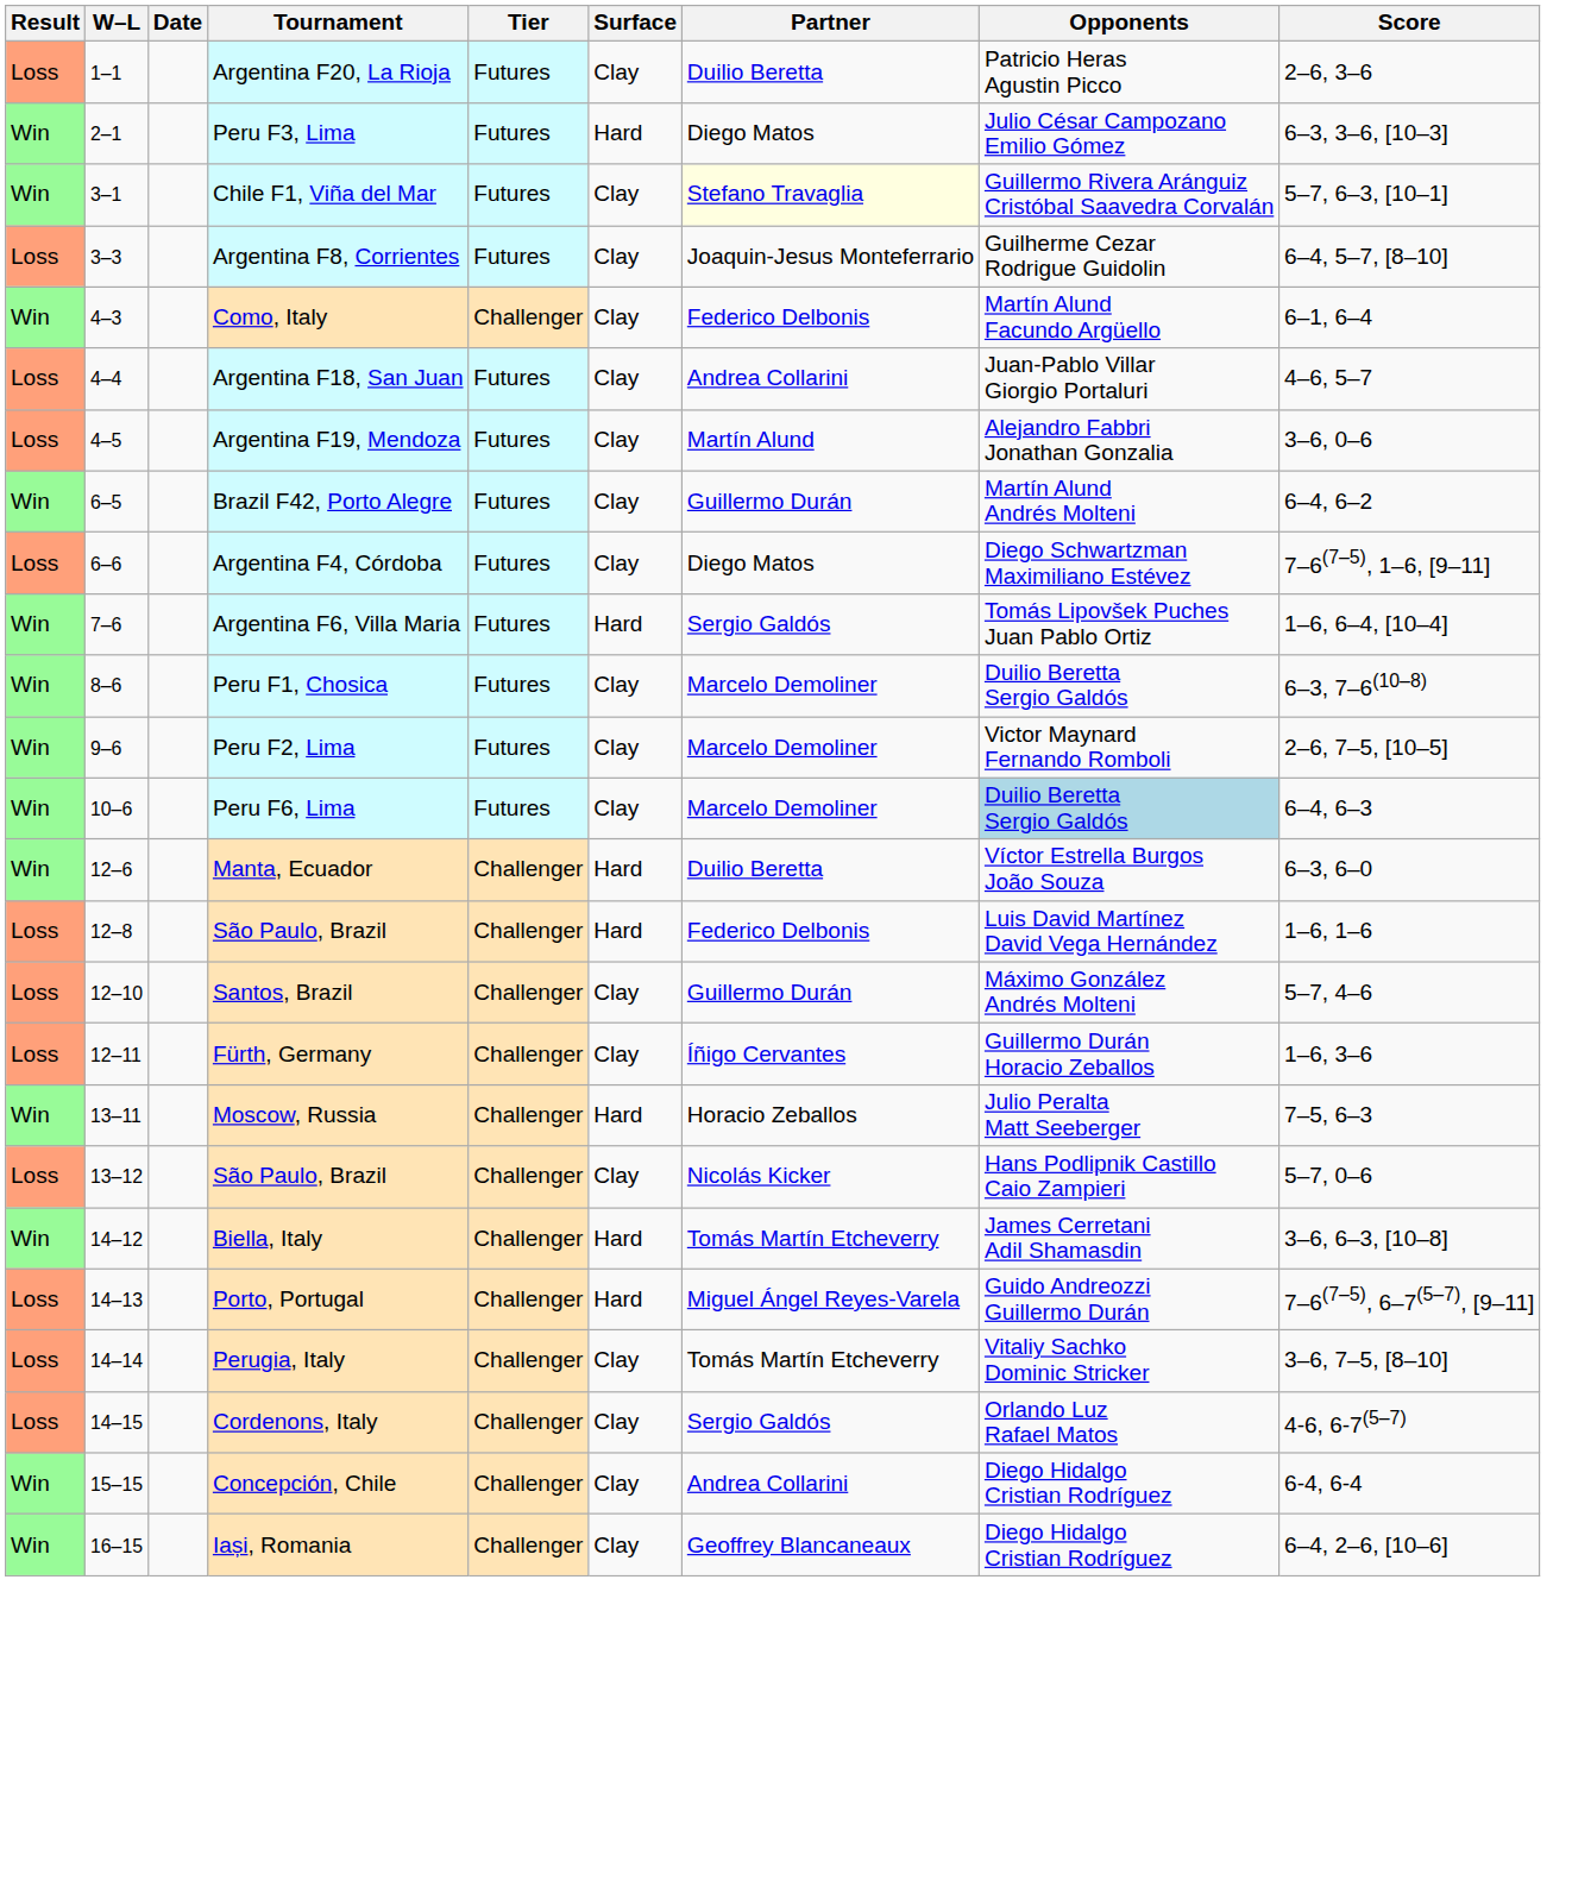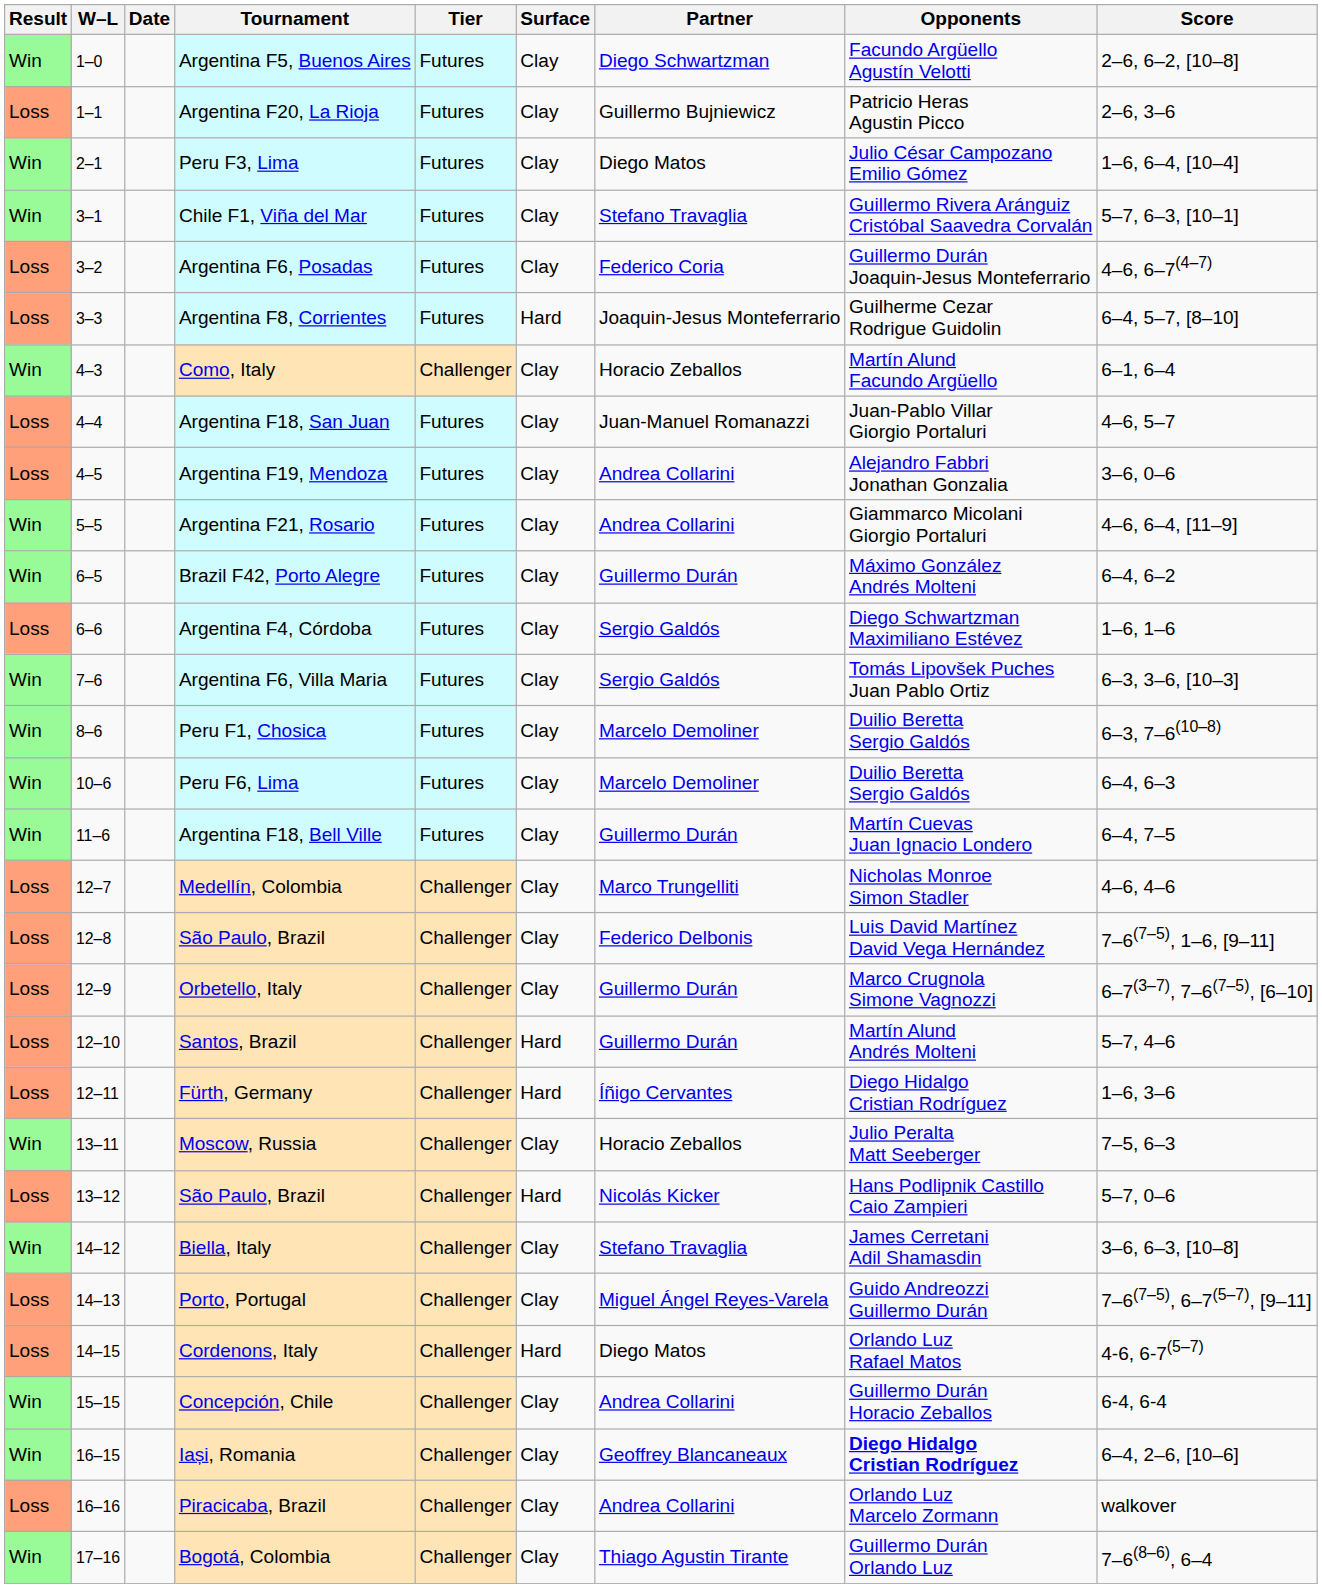 <table class="sortable wikitable">
 <tr>
 <th>Result</th>
 <th class="unsortable">W–L</th>
 <th>Date</th>
 <th>Tournament</th>
 <th>Tier</th>
 <th>Surface</th>
 <th>Partner</th>
 <th>Opponents</th>
 <th class="unsortable">Score</th>
 </tr>
 <tr>
+<td bgcolor=98FB98>Win</td>
+<td><small>1–0</small></td>
+<td></td>
+<td style="background:#cffcff;">Argentina F5, <a href='#'>Buenos Aires</a></td>
+<td style="background:#cffcff;">Futures</td>
+<td>Clay</td>
+<td> <a href='#'>Diego Schwartzman</a></td>
+<td> <a href='#'>Facundo Argüello</a> <br> <a href='#'>Agustín Velotti</a></td>
+<td>2–6, 6–2, [10–8]</td>
+</tr>
+<tr>
 <td bgcolor=FFA07A>Loss</td>
 <td><small>1–1</small></td>
 <td></td>
 <td style="background:#cffcff;">Argentina F20, <a href='#'>La Rioja</a></td>
 <td style="background:#cffcff;">Futures</td>
 <td>Clay</td>
-<td> <a href='#'>Duilio Beretta</a></td>
+<td> Guillermo Bujniewicz</td>
 <td> Patricio Heras <br> Agustin Picco</td>
 <td>2–6, 3–6</td>
 </tr>
 <tr>
 <td bgcolor=98FB98>Win</td>
 <td><small>2–1</small></td>
 <td></td>
 <td style="background:#cffcff;">Peru F3, <a href='#'>Lima</a></td>
 <td style="background:#cffcff;">Futures</td>
-<td>Hard</td>
+<td>Clay</td>
 <td> Diego Matos</td>
 <td> <a href='#'>Julio César Campozano</a> <br> <a href='#'>Emilio Gómez</a></td>
-<td>6–3, 3–6, [10–3]</td>
+<td>1–6, 6–4, [10–4]</td>
 </tr>
 <tr>
 <td bgcolor=98FB98>Win</td>
 <td><small>3–1</small></td>
 <td></td>
 <td style="background:#cffcff;">Chile F1, <a href='#'>Viña del Mar</a></td>
 <td style="background:#cffcff;">Futures</td>
 <td>Clay</td>
-<td style="background: lightyellow;"> <a href='#'>Stefano Travaglia</a></td>
+<td> <a href='#'>Stefano Travaglia</a></td>
 <td> <a href='#'>Guillermo Rivera Aránguiz</a> <br> <a href='#'>Cristóbal Saavedra Corvalán</a></td>
 <td>5–7, 6–3, [10–1]</td>
+</tr>
+<tr>
+<td bgcolor=FFA07A>Loss</td>
+<td><small>3–2</small></td>
+<td></td>
+<td style="background:#cffcff;">Argentina F6, <a href='#'>Posadas</a></td>
+<td style="background:#cffcff;">Futures</td>
+<td>Clay</td>
+<td> <a href='#'>Federico Coria</a></td>
+<td> <a href='#'>Guillermo Durán</a> <br> Joaquin-Jesus Monteferrario</td>
+<td>4–6, 6–7<sup>(4–7)</sup></td>
 </tr>
 <tr>
 <td bgcolor=FFA07A>Loss</td>
 <td><small>3–3</small></td>
 <td></td>
 <td style="background:#cffcff;">Argentina F8, <a href='#'>Corrientes</a></td>
 <td style="background:#cffcff;">Futures</td>
-<td>Clay</td>
+<td>Hard</td>
 <td> Joaquin-Jesus Monteferrario</td>
 <td> Guilherme Cezar <br> Rodrigue Guidolin</td>
 <td>6–4, 5–7, [8–10]</td>
 </tr>
 <tr>
 <td bgcolor=98FB98>Win</td>
 <td><small>4–3</small></td>
 <td></td>
 <td style="background:moccasin;"><a href='#'>Como</a>, Italy</td>
 <td style="background:moccasin;">Challenger</td>
 <td>Clay</td>
-<td> <a href='#'>Federico Delbonis</a></td>
+<td> Horacio Zeballos</td>
 <td> <a href='#'>Martín Alund</a> <br> <a href='#'>Facundo Argüello</a></td>
 <td>6–1, 6–4</td>
 </tr>
 <tr>
 <td bgcolor=FFA07A>Loss</td>
 <td><small>4–4</small></td>
 <td></td>
 <td style="background:#cffcff;">Argentina F18, <a href='#'>San Juan</a></td>
 <td style="background:#cffcff;">Futures</td>
 <td>Clay</td>
-<td> <a href='#'>Andrea Collarini</a></td>
+<td> Juan-Manuel Romanazzi</td>
 <td> Juan-Pablo Villar <br> Giorgio Portaluri</td>
 <td>4–6, 5–7</td>
 </tr>
 <tr>
 <td bgcolor=FFA07A>Loss</td>
 <td><small>4–5</small></td>
 <td></td>
 <td style="background:#cffcff;">Argentina F19, <a href='#'>Mendoza</a></td>
 <td style="background:#cffcff;">Futures</td>
 <td>Clay</td>
-<td> <a href='#'>Martín Alund</a></td>
+<td> <a href='#'>Andrea Collarini</a></td>
 <td> <a href='#'>Alejandro Fabbri</a> <br> Jonathan Gonzalia</td>
 <td>3–6, 0–6</td>
+</tr>
+<tr>
+<td bgcolor=98FB98>Win</td>
+<td><small>5–5</small></td>
+<td></td>
+<td style="background:#cffcff;">Argentina F21, <a href='#'>Rosario</a></td>
+<td style="background:#cffcff;">Futures</td>
+<td>Clay</td>
+<td> <a href='#'>Andrea Collarini</a></td>
+<td> Giammarco Micolani <br> Giorgio Portaluri</td>
+<td>4–6, 6–4, [11–9]</td>
 </tr>
 <tr>
 <td bgcolor=98FB98>Win</td>
 <td><small>6–5</small></td>
 <td></td>
 <td style="background:#cffcff;">Brazil F42, <a href='#'>Porto Alegre</a></td>
 <td style="background:#cffcff;">Futures</td>
 <td>Clay</td>
 <td> <a href='#'>Guillermo Durán</a></td>
-<td> <a href='#'>Martín Alund</a> <br> <a href='#'>Andrés Molteni</a></td>
+<td> <a href='#'>Máximo González</a><br> <a href='#'>Andrés Molteni</a></td>
 <td>6–4, 6–2</td>
 </tr>
 <tr>
 <td bgcolor=FFA07A>Loss</td>
 <td><small>6–6</small></td>
 <td></td>
 <td style="background:#cffcff;">Argentina F4, Córdoba</td>
 <td style="background:#cffcff;">Futures</td>
 <td>Clay</td>
-<td> Diego Matos</td>
+<td> <a href='#'>Sergio Galdós</a></td>
 <td> <a href='#'>Diego Schwartzman</a> <br> <a href='#'>Maximiliano Estévez</a></td>
-<td>7–6<sup>(7–5)</sup>, 1–6, [9–11]</td>
+<td>1–6, 1–6</td>
 </tr>
 <tr>
 <td bgcolor=98FB98>Win</td>
 <td><small>7–6</small></td>
 <td></td>
 <td style="background:#cffcff;">Argentina F6, Villa Maria</td>
 <td style="background:#cffcff;">Futures</td>
-<td>Hard</td>
+<td>Clay</td>
 <td> <a href='#'>Sergio Galdós</a></td>
 <td> <a href='#'>Tomás Lipovšek Puches</a> <br> Juan Pablo Ortiz</td>
-<td>1–6, 6–4, [10–4]</td>
+<td>6–3, 3–6, [10–3]</td>
 </tr>
 <tr>
 <td bgcolor=98FB98>Win</td>
 <td><small>8–6</small></td>
 <td></td>
 <td style="background:#cffcff;">Peru F1, <a href='#'>Chosica</a></td>
 <td style="background:#cffcff;">Futures</td>
 <td>Clay</td>
 <td> <a href='#'>Marcelo Demoliner</a></td>
 <td> <a href='#'>Duilio Beretta</a> <br> <a href='#'>Sergio Galdós</a></td>
 <td>6–3, 7–6<sup>(10–8)</sup></td>
 </tr>
 <tr>
 <td bgcolor=98FB98>Win</td>
-<td><small>9–6</small></td>
-<td></td>
-<td style="background:#cffcff;">Peru F2, <a href='#'>Lima</a></td>
-<td style="background:#cffcff;">Futures</td>
-<td>Clay</td>
-<td> <a href='#'>Marcelo Demoliner</a></td>
-<td> Victor Maynard <br> <a href='#'>Fernando Romboli</a></td>
-<td>2–6, 7–5, [10–5]</td>
-</tr>
-<tr>
-<td bgcolor=98FB98>Win</td>
 <td><small>10–6</small></td>
 <td></td>
 <td style="background:#cffcff;">Peru F6, <a href='#'>Lima</a></td>
 <td style="background:#cffcff;">Futures</td>
 <td>Clay</td>
 <td> <a href='#'>Marcelo Demoliner</a></td>
-<td style="background: lightblue;"> <a href='#'>Duilio Beretta</a> <br> <a href='#'>Sergio Galdós</a></td>
+<td> <a href='#'>Duilio Beretta</a> <br> <a href='#'>Sergio Galdós</a></td>
 <td>6–4, 6–3</td>
 </tr>
 <tr>
 <td bgcolor=98FB98>Win</td>
-<td><small>12–6</small></td>
+<td><small>11–6</small></td>
 <td></td>
-<td style="background:moccasin;"><a href='#'>Manta</a>, Ecuador</td>
+<td style="background:#cffcff;">Argentina F18, <a href='#'>Bell Ville</a></td>
+<td style="background:#cffcff;">Futures</td>
+<td>Clay</td>
+<td> <a href='#'>Guillermo Durán</a></td>
+<td> <a href='#'>Martín Cuevas</a> <br> <a href='#'>Juan Ignacio Londero</a></td>
+<td>6–4, 7–5</td>
+</tr>
+<tr>
+<td bgcolor=FFA07A>Loss</td>
+<td><small>12–7</small></td>
+<td></td>
+<td style="background:moccasin;"><a href='#'>Medellín</a>, Colombia</td>
 <td style="background:moccasin;">Challenger</td>
-<td>Hard</td>
-<td> <a href='#'>Duilio Beretta</a></td>
-<td> <a href='#'>Víctor Estrella Burgos</a> <br> <a href='#'>João Souza</a></td>
-<td>6–3, 6–0</td>
+<td>Clay</td>
+<td> <a href='#'>Marco Trungelliti</a></td>
+<td> <a href='#'>Nicholas Monroe</a><br> <a href='#'>Simon Stadler</a></td>
+<td>4–6, 4–6</td>
 </tr>
 <tr>
 <td bgcolor=FFA07A>Loss</td>
 <td><small>12–8</small></td>
 <td></td>
 <td style="background:moccasin;"><a href='#'>São Paulo</a>, Brazil</td>
 <td style="background:moccasin;">Challenger</td>
-<td>Hard</td>
+<td>Clay</td>
 <td> <a href='#'>Federico Delbonis</a></td>
 <td> <a href='#'>Luis David Martínez</a><br> <a href='#'>David Vega Hernández</a></td>
-<td>1–6, 1–6</td>
+<td>7–6<sup>(7–5)</sup>, 1–6, [9–11]</td>
+</tr>
+<tr>
+<td bgcolor=FFA07A>Loss</td>
+<td><small>12–9</small></td>
+<td></td>
+<td style="background:moccasin;"><a href='#'>Orbetello</a>, Italy</td>
+<td style="background:moccasin;">Challenger</td>
+<td>Clay</td>
+<td> <a href='#'>Guillermo Durán</a></td>
+<td> <a href='#'>Marco Crugnola</a><br> <a href='#'>Simone Vagnozzi</a></td>
+<td>6–7<sup>(3–7)</sup>, 7–6<sup>(7–5)</sup>, [6–10]</td>
 </tr>
 <tr>
 <td bgcolor=FFA07A>Loss</td>
 <td><small>12–10</small></td>
 <td></td>
 <td style="background:moccasin;"><a href='#'>Santos</a>, Brazil</td>
 <td style="background:moccasin;">Challenger</td>
-<td>Clay</td>
+<td>Hard</td>
 <td> <a href='#'>Guillermo Durán</a></td>
-<td> <a href='#'>Máximo González</a><br> <a href='#'>Andrés Molteni</a></td>
+<td> <a href='#'>Martín Alund</a> <br> <a href='#'>Andrés Molteni</a></td>
 <td>5–7, 4–6</td>
 </tr>
 <tr>
 <td bgcolor=FFA07A>Loss</td>
 <td><small>12–11</small></td>
 <td></td>
 <td style="background:moccasin;"><a href='#'>Fürth</a>, Germany</td>
 <td style="background:moccasin;">Challenger</td>
-<td>Clay</td>
+<td>Hard</td>
 <td> <a href='#'>Íñigo Cervantes</a></td>
-<td> <a href='#'>Guillermo Durán</a><br> <a href='#'>Horacio Zeballos</a></td>
+<td> <a href='#'>Diego Hidalgo</a><br> <a href='#'>Cristian Rodríguez</a></td>
 <td>1–6, 3–6</td>
 </tr>
 <tr>
 <td bgcolor=98FB98>Win</td>
 <td><small>13–11</small></td>
 <td></td>
 <td style="background:moccasin;"><a href='#'>Moscow</a>, Russia</td>
 <td style="background:moccasin;">Challenger</td>
-<td>Hard</td>
+<td>Clay</td>
 <td> Horacio Zeballos</td>
 <td> <a href='#'>Julio Peralta</a><br> <a href='#'>Matt Seeberger</a></td>
 <td>7–5, 6–3</td>
 </tr>
 <tr>
 <td bgcolor=FFA07A>Loss</td>
 <td><small>13–12</small></td>
 <td></td>
 <td style="background:moccasin;"><a href='#'>São Paulo</a>, Brazil</td>
 <td style="background:moccasin;">Challenger</td>
-<td>Clay</td>
+<td>Hard</td>
 <td> <a href='#'>Nicolás Kicker</a></td>
 <td> <a href='#'>Hans Podlipnik Castillo</a><br> <a href='#'>Caio Zampieri</a></td>
 <td>5–7, 0–6</td>
 </tr>
 <tr>
 <td bgcolor=98FB98>Win</td>
 <td><small>14–12</small></td>
 <td></td>
 <td style="background:moccasin;"><a href='#'>Biella</a>, Italy</td>
 <td style="background:moccasin;">Challenger</td>
-<td>Hard</td>
-<td> <a href='#'>Tomás Martín Etcheverry</a></td>
+<td>Clay</td>
+<td> <a href='#'>Stefano Travaglia</a></td>
 <td> <a href='#'>James Cerretani</a><br> <a href='#'>Adil Shamasdin</a></td>
 <td>3–6, 6–3, [10–8]</td>
 </tr>
 <tr>
 <td style="background:#FFA07A;">Loss</td>
 <td><small>14–13</small></td>
 <td><a href='#'></a></td>
 <td style="background:moccasin;"><a href='#'>Porto</a>, Portugal</td>
 <td style="background:moccasin;">Challenger</td>
-<td>Hard</td>
+<td>Clay</td>
 <td> <a href='#'>Miguel Ángel Reyes-Varela</a></td>
 <td> <a href='#'>Guido Andreozzi</a><br> <a href='#'>Guillermo Durán</a></td>
 <td>7–6<sup>(7–5)</sup>, 6–7<sup>(5–7)</sup>, [9–11]</td>
-</tr>
-<tr>
-<td bgcolor=FFA07A>Loss</td>
-<td><small>14–14</small></td>
-<td><a href='#'></a></td>
-<td bgcolor="moccasin"><a href='#'>Perugia</a>, Italy</td>
-<td bgcolor="moccasin">Challenger</td>
-<td>Clay</td>
-<td> Tomás Martín Etcheverry</td>
-<td> <a href='#'>Vitaliy Sachko</a><br> <a href='#'>Dominic Stricker</a></td>
-<td>3–6, 7–5, [8–10]</td>
 </tr>
 <tr>
 <td bgcolor=FFA07A>Loss</td>
 <td><small>14–15</small></td>
 <td><a href='#'></a></td>
 <td bgcolor="moccasin"><a href='#'>Cordenons</a>, Italy</td>
 <td bgcolor="moccasin">Challenger</td>
-<td>Clay</td>
-<td> <a href='#'>Sergio Galdós</a></td>
+<td>Hard</td>
+<td> Diego Matos</td>
 <td> <a href='#'>Orlando Luz</a><br> <a href='#'>Rafael Matos</a></td>
 <td>4-6, 6-7<sup>(5–7)</sup></td>
 </tr>
 <tr>
 <td bgcolor=98FB98>Win</td>
 <td><small>15–15</small></td>
 <td><a href='#'></a></td>
 <td bgcolor="moccasin"><a href='#'>Concepción</a>, Chile</td>
 <td bgcolor="moccasin">Challenger</td>
 <td>Clay</td>
 <td> <a href='#'>Andrea Collarini</a></td>
-<td> <a href='#'>Diego Hidalgo</a><br> <a href='#'>Cristian Rodríguez</a></td>
+<td> <a href='#'>Guillermo Durán</a><br> <a href='#'>Horacio Zeballos</a></td>
 <td>6-4, 6-4</td>
 </tr>
 <tr>
 <td bgcolor=98FB98>Win</td>
 <td><small>16–15</small></td>
 <td><a href='#'></a></td>
 <td bgcolor="moccasin"><a href='#'>Iași</a>, Romania</td>
 <td bgcolor="moccasin">Challenger</td>
 <td>Clay</td>
 <td> <a href='#'>Geoffrey Blancaneaux</a></td>
-<td> <a href='#'>Diego Hidalgo</a><br> <a href='#'>Cristian Rodríguez</a></td>
+<td><strong> <a href='#'>Diego Hidalgo</a><br> <a href='#'>Cristian Rodríguez</a></strong></td>
 <td>6–4, 2–6, [10–6]</td>
 </tr>
+<tr>
+<td bgcolor=FFA07A>Loss</td>
+<td><small>16–16</small></td>
+<td><a href='#'></a></td>
+<td bgcolor="moccasin"><a href='#'>Piracicaba</a>, Brazil</td>
+<td bgcolor="moccasin">Challenger</td>
+<td>Clay</td>
+<td> <a href='#'>Andrea Collarini</a></td>
+<td> <a href='#'>Orlando Luz</a><br> <a href='#'>Marcelo Zormann</a></td>
+<td>walkover</td>
+</tr>
+<tr>
+<td bgcolor=98FB98>Win</td>
+<td><small>17–16</small></td>
+<td><a href='#'></a></td>
+<td style="background:moccasin;"><a href='#'>Bogotá</a>, Colombia</td>
+<td style="background:moccasin;">Challenger</td>
+<td>Clay</td>
+<td> <a href='#'>Thiago Agustin Tirante</a></td>
+<td> <a href='#'>Guillermo Durán</a><br> <a href='#'>Orlando Luz</a></td>
+<td>7–6<sup>(8–6)</sup>, 6–4</td>
+</tr>
 </table>
